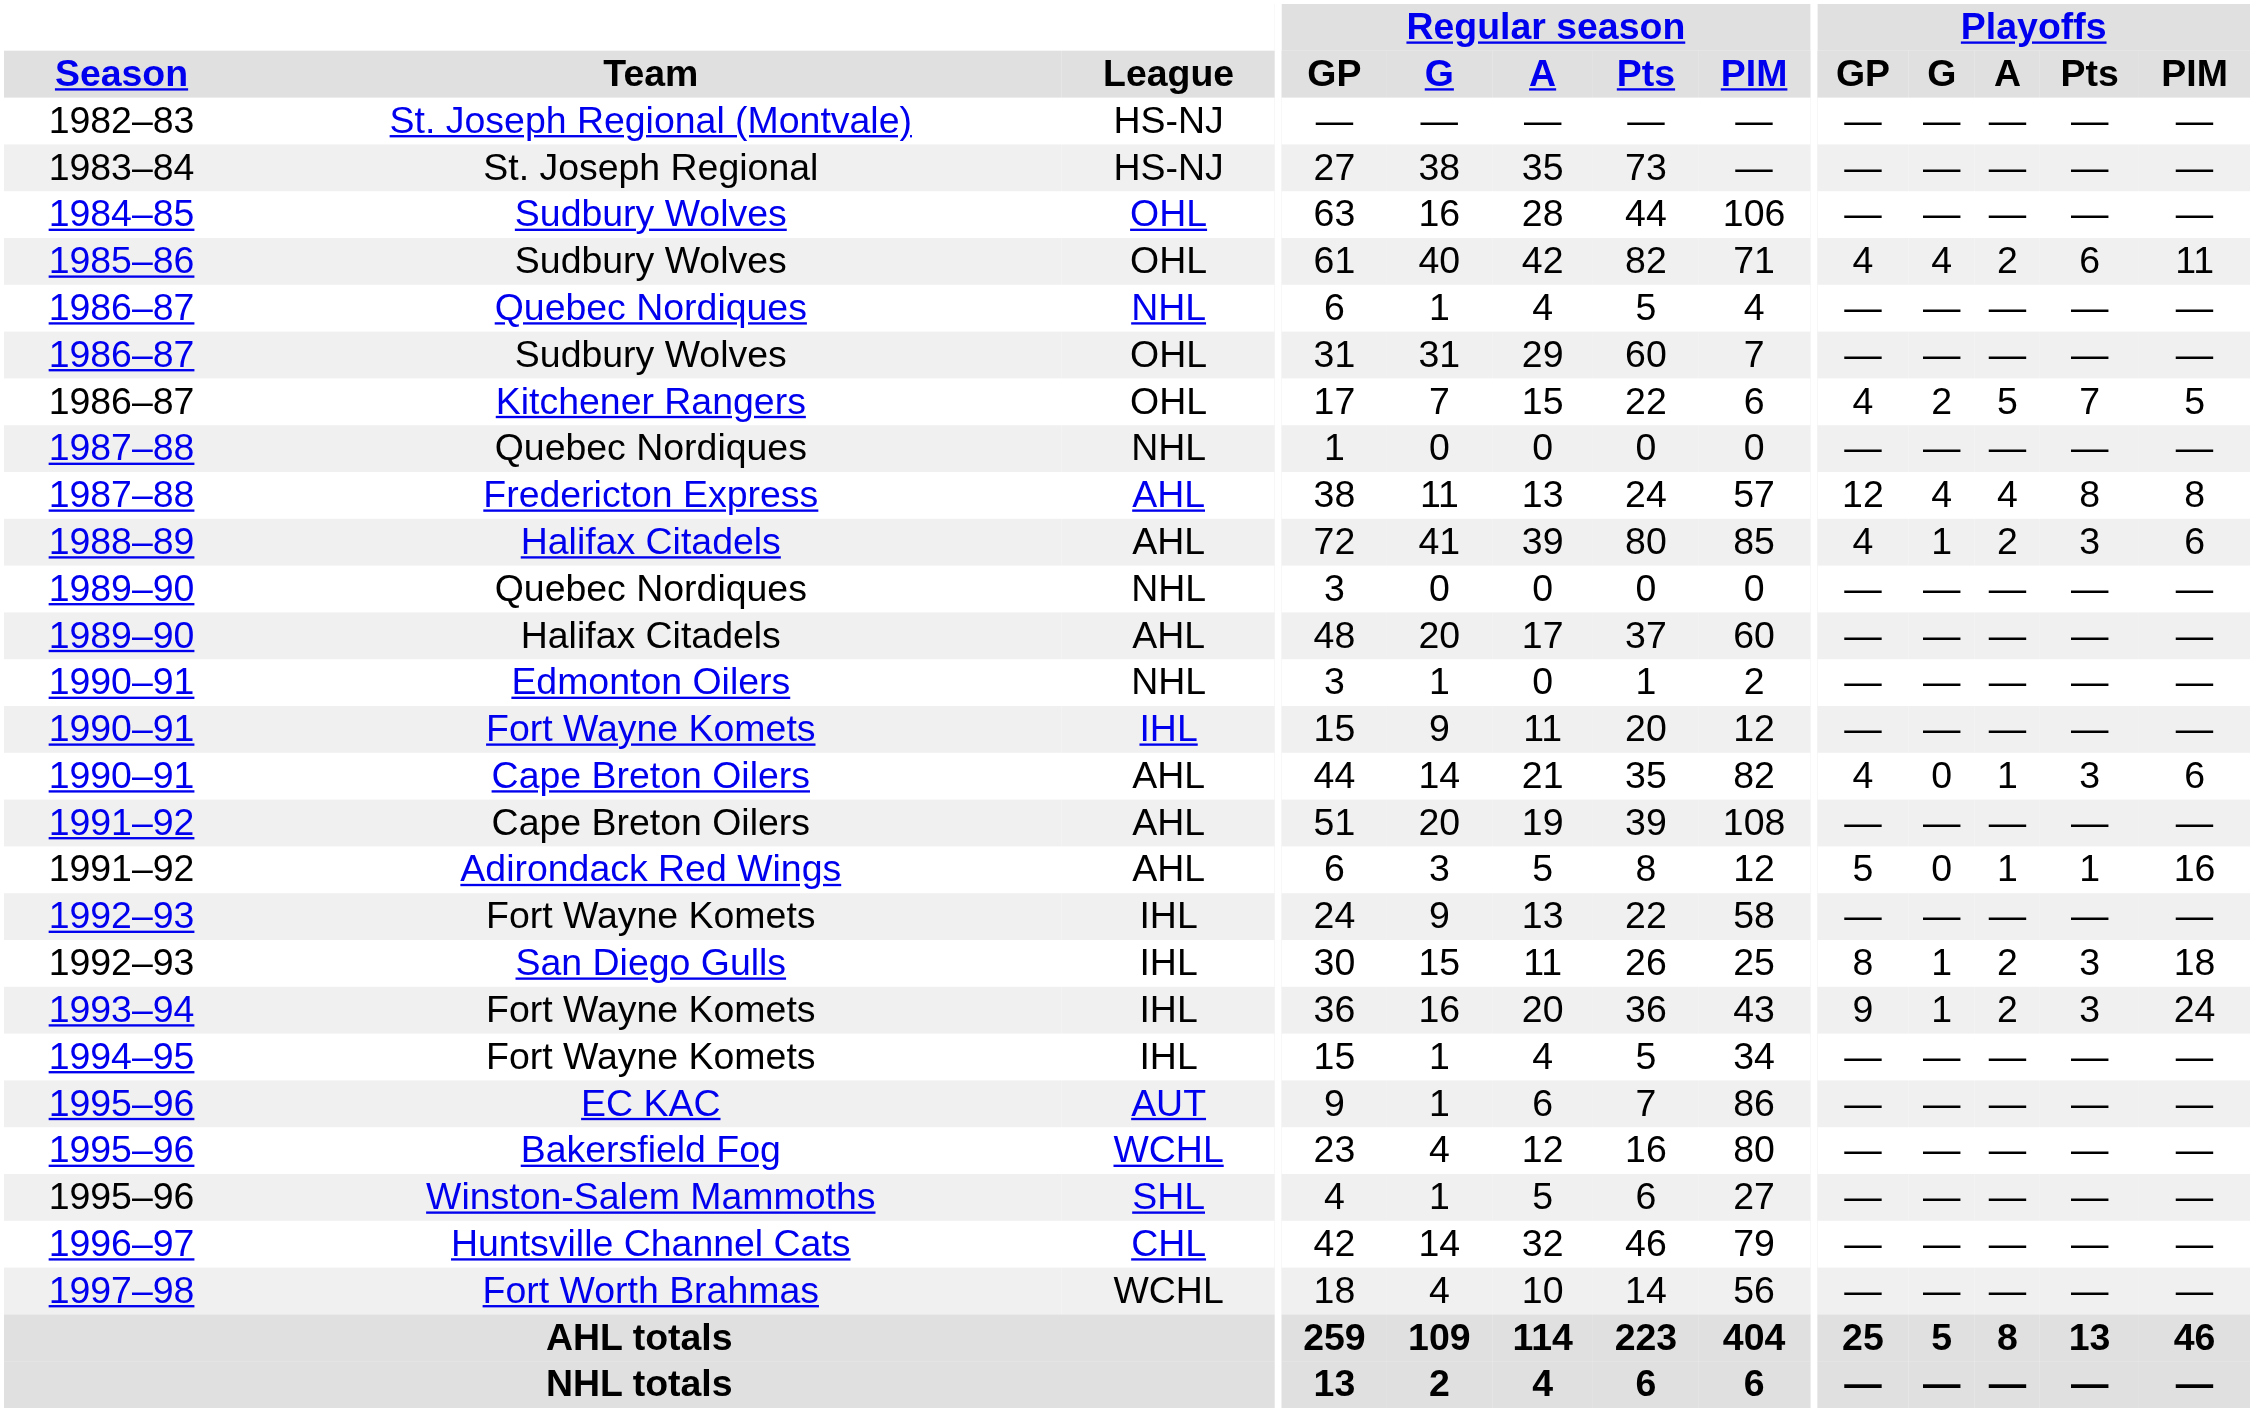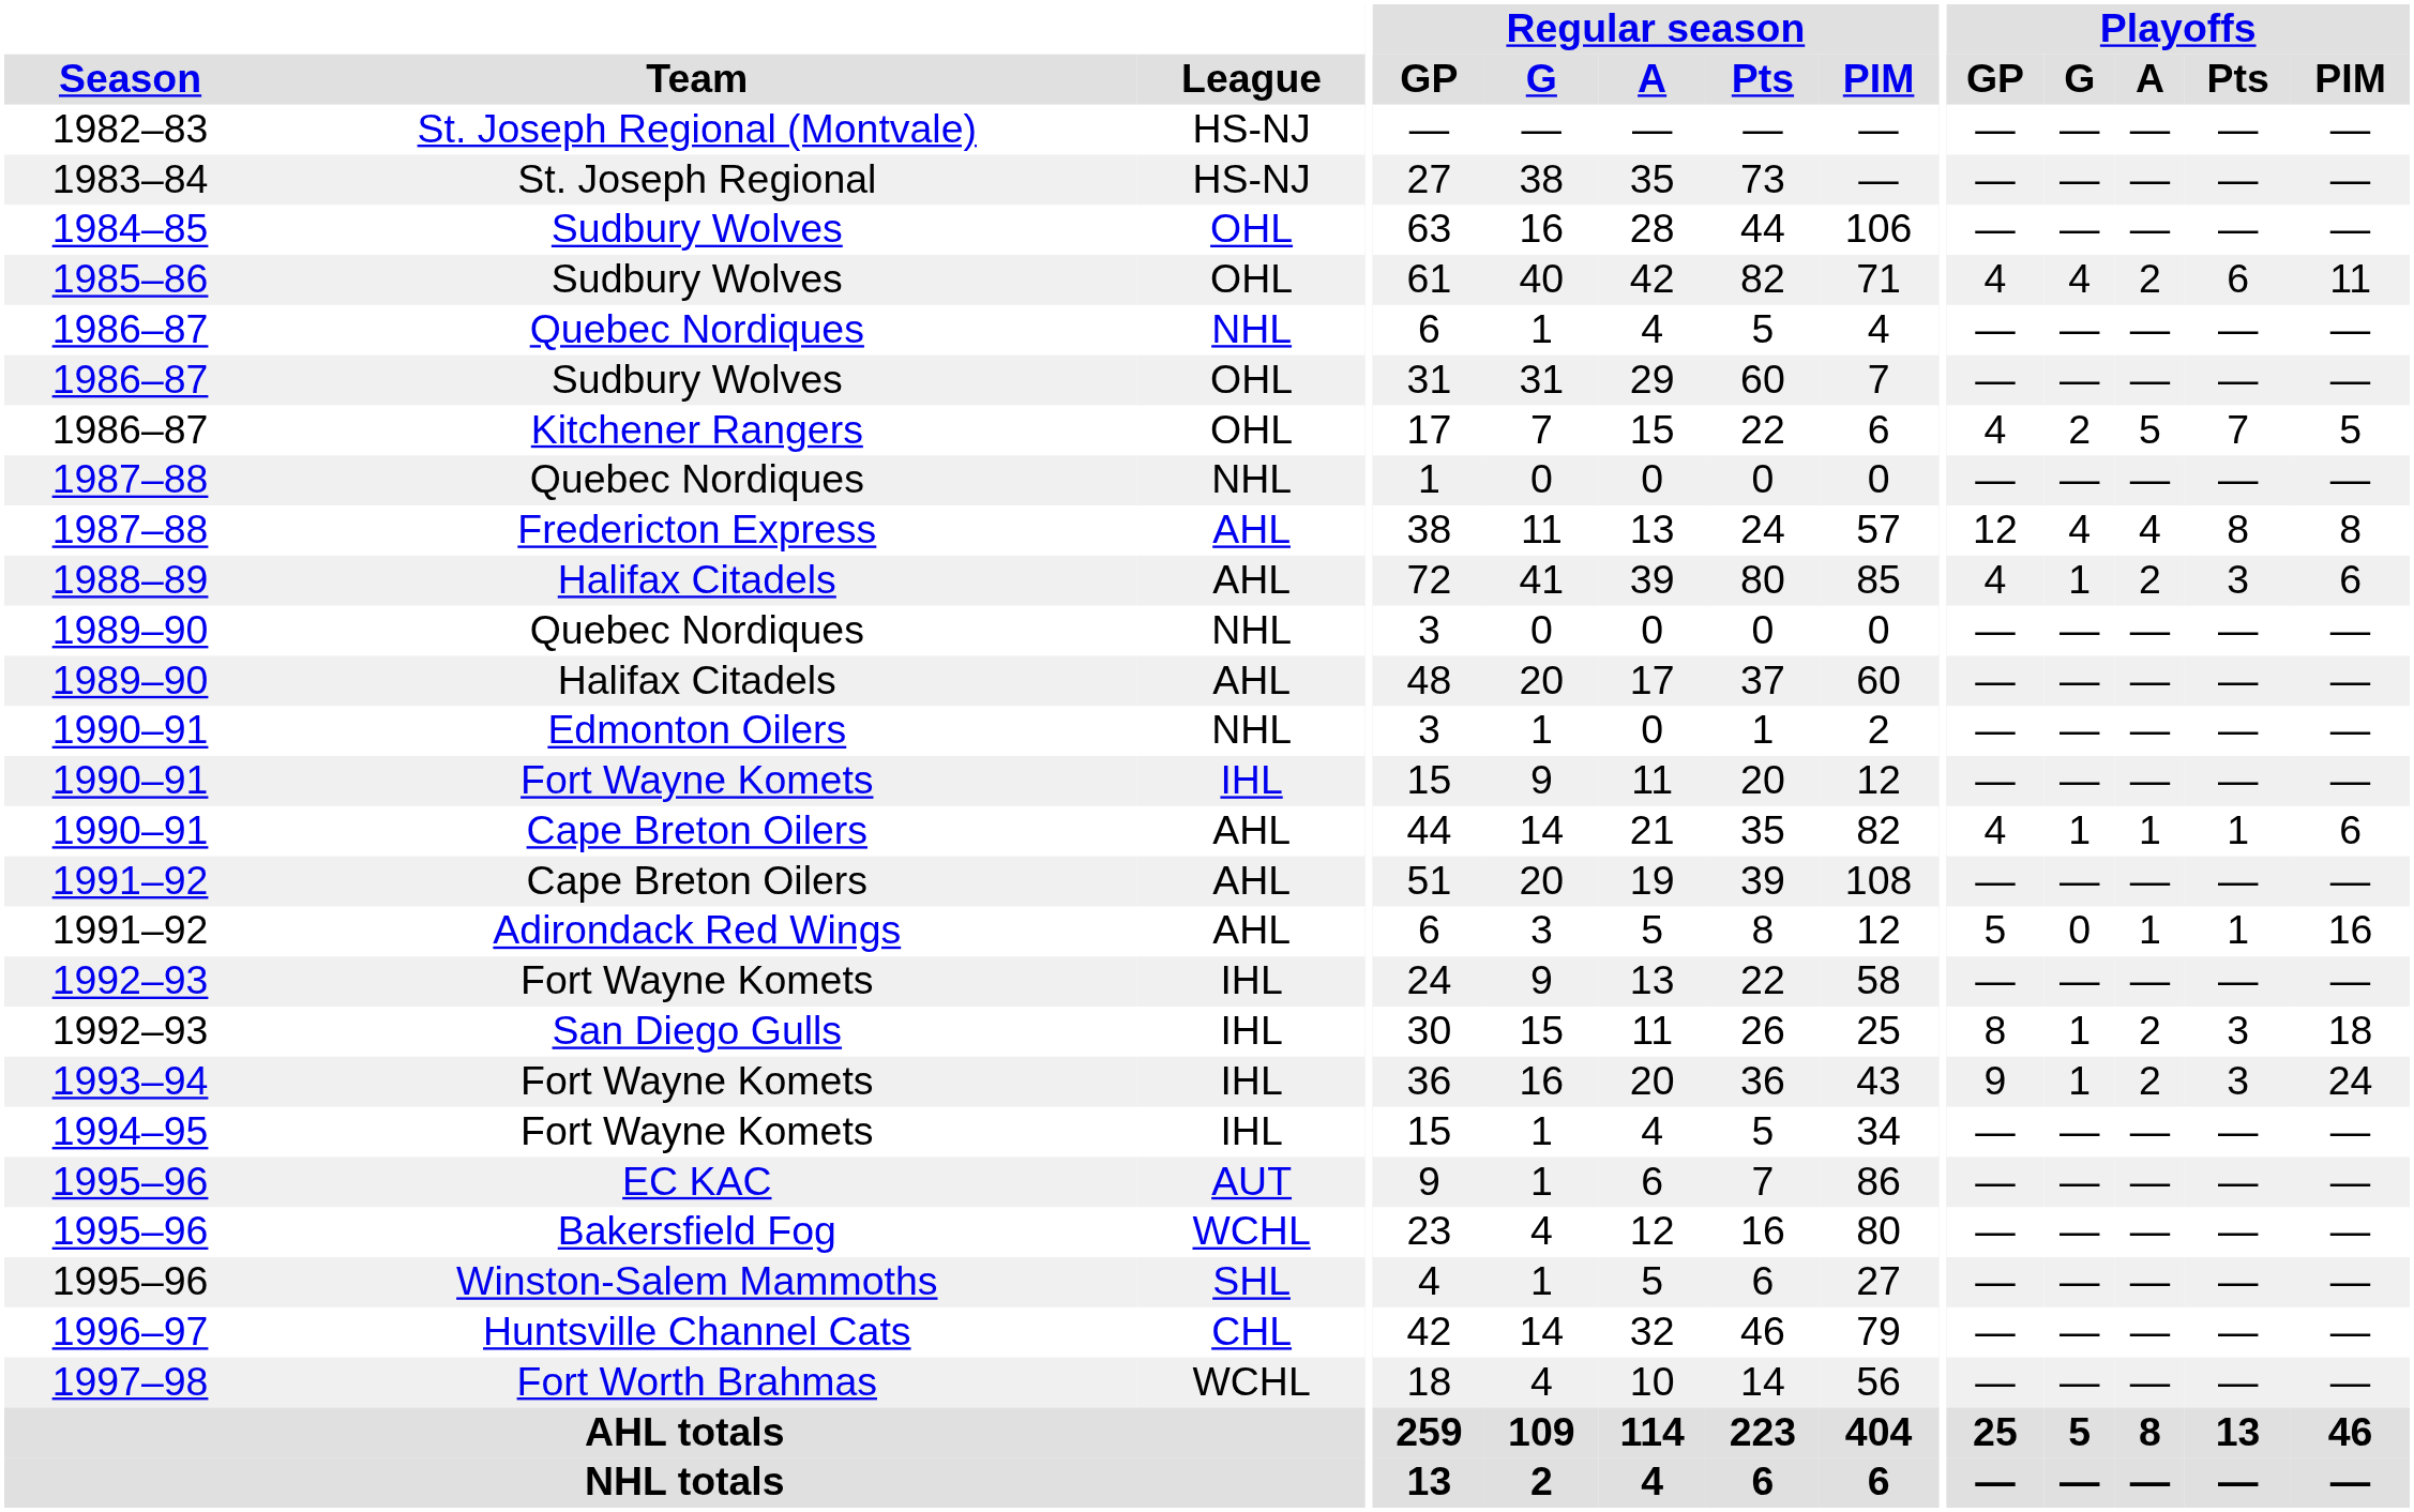 <table border="0" cellpadding="1" cellspacing="0" style="text-align:center; width:60em">
 <tr bgcolor="#e0e0e0">
 <th colspan="3" bgcolor="#ffffff"></th>
 <th rowspan="100" bgcolor="#ffffff"></th>
 <th colspan="5"><a href='#'>Regular season</a></th>
 <th rowspan="100" bgcolor="#ffffff"></th>
 <th colspan="5"><a href='#'>Playoffs</a></th>
 </tr>
 <tr bgcolor="#e0e0e0">
 <th><a href='#'>Season</a></th>
 <th>Team</th>
 <th>League</th>
 <th>GP</th>
 <th><a href='#'>G</a></th>
 <th><a href='#'>A</a></th>
 <th><a href='#'>Pts</a></th>
 <th><a href='#'>PIM</a></th>
 <th>GP</th>
 <th>G</th>
 <th>A</th>
 <th>Pts</th>
 <th>PIM</th>
 </tr>
 <tr>
 <td>1982–83</td>
 <td><a href='#'>St. Joseph Regional (Montvale)</a></td>
 <td>HS-NJ</td>
 <td>—</td>
 <td>—</td>
 <td>—</td>
 <td>—</td>
 <td>—</td>
 <td>—</td>
 <td>—</td>
 <td>—</td>
 <td>—</td>
 <td>—</td>
 </tr>
 <tr bgcolor="#f0f0f0">
 <td>1983–84</td>
 <td>St. Joseph Regional</td>
 <td>HS-NJ</td>
 <td>27</td>
 <td>38</td>
 <td>35</td>
 <td>73</td>
 <td>—</td>
 <td>—</td>
 <td>—</td>
 <td>—</td>
 <td>—</td>
 <td>—</td>
 </tr>
 <tr>
 <td><a href='#'>1984–85</a></td>
 <td><a href='#'>Sudbury Wolves</a></td>
 <td><a href='#'>OHL</a></td>
 <td>63</td>
 <td>16</td>
 <td>28</td>
 <td>44</td>
 <td>106</td>
 <td>—</td>
 <td>—</td>
 <td>—</td>
 <td>—</td>
 <td>—</td>
 </tr>
 <tr bgcolor="#f0f0f0">
 <td><a href='#'>1985–86</a></td>
 <td>Sudbury Wolves</td>
 <td>OHL</td>
 <td>61</td>
 <td>40</td>
 <td>42</td>
 <td>82</td>
 <td>71</td>
 <td>4</td>
 <td>4</td>
 <td>2</td>
 <td>6</td>
 <td>11</td>
 </tr>
 <tr>
 <td><a href='#'>1986–87</a></td>
 <td><a href='#'>Quebec Nordiques</a></td>
 <td><a href='#'>NHL</a></td>
 <td>6</td>
 <td>1</td>
 <td>4</td>
 <td>5</td>
 <td>4</td>
 <td>—</td>
 <td>—</td>
 <td>—</td>
 <td>—</td>
 <td>—</td>
 </tr>
 <tr bgcolor="#f0f0f0">
 <td><a href='#'>1986–87</a></td>
 <td>Sudbury Wolves</td>
 <td>OHL</td>
 <td>31</td>
 <td>31</td>
 <td>29</td>
 <td>60</td>
 <td>7</td>
 <td>—</td>
 <td>—</td>
 <td>—</td>
 <td>—</td>
 <td>—</td>
 </tr>
 <tr>
 <td>1986–87</td>
 <td><a href='#'>Kitchener Rangers</a></td>
 <td>OHL</td>
 <td>17</td>
 <td>7</td>
 <td>15</td>
 <td>22</td>
 <td>6</td>
 <td>4</td>
 <td>2</td>
 <td>5</td>
 <td>7</td>
 <td>5</td>
 </tr>
 <tr bgcolor="#f0f0f0">
 <td><a href='#'>1987–88</a></td>
 <td>Quebec Nordiques</td>
 <td>NHL</td>
 <td>1</td>
 <td>0</td>
 <td>0</td>
 <td>0</td>
 <td>0</td>
 <td>—</td>
 <td>—</td>
 <td>—</td>
 <td>—</td>
 <td>—</td>
 </tr>
 <tr>
 <td><a href='#'>1987–88</a></td>
 <td><a href='#'>Fredericton Express</a></td>
 <td><a href='#'>AHL</a></td>
 <td>38</td>
 <td>11</td>
 <td>13</td>
 <td>24</td>
 <td>57</td>
 <td>12</td>
 <td>4</td>
 <td>4</td>
 <td>8</td>
 <td>8</td>
 </tr>
 <tr bgcolor="#f0f0f0">
 <td><a href='#'>1988–89</a></td>
 <td><a href='#'>Halifax Citadels</a></td>
 <td>AHL</td>
 <td>72</td>
 <td>41</td>
 <td>39</td>
 <td>80</td>
 <td>85</td>
 <td>4</td>
 <td>1</td>
 <td>2</td>
 <td>3</td>
 <td>6</td>
 </tr>
 <tr>
 <td><a href='#'>1989–90</a></td>
 <td>Quebec Nordiques</td>
 <td>NHL</td>
 <td>3</td>
 <td>0</td>
 <td>0</td>
 <td>0</td>
 <td>0</td>
 <td>—</td>
 <td>—</td>
 <td>—</td>
 <td>—</td>
 <td>—</td>
 </tr>
 <tr bgcolor="#f0f0f0">
 <td><a href='#'>1989–90</a></td>
 <td>Halifax Citadels</td>
 <td>AHL</td>
 <td>48</td>
 <td>20</td>
 <td>17</td>
 <td>37</td>
 <td>60</td>
 <td>—</td>
 <td>—</td>
 <td>—</td>
 <td>—</td>
 <td>—</td>
 </tr>
 <tr>
 <td><a href='#'>1990–91</a></td>
 <td><a href='#'>Edmonton Oilers</a></td>
 <td>NHL</td>
 <td>3</td>
 <td>1</td>
 <td>0</td>
 <td>1</td>
 <td>2</td>
 <td>—</td>
 <td>—</td>
 <td>—</td>
 <td>—</td>
 <td>—</td>
 </tr>
 <tr bgcolor="#f0f0f0">
 <td><a href='#'>1990–91</a></td>
 <td><a href='#'>Fort Wayne Komets</a></td>
 <td><a href='#'>IHL</a></td>
 <td>15</td>
 <td>9</td>
 <td>11</td>
 <td>20</td>
 <td>12</td>
 <td>—</td>
 <td>—</td>
 <td>—</td>
 <td>—</td>
 <td>—</td>
 </tr>
 <tr>
 <td><a href='#'>1990–91</a></td>
 <td><a href='#'>Cape Breton Oilers</a></td>
 <td>AHL</td>
 <td>44</td>
 <td>14</td>
 <td>21</td>
 <td>35</td>
 <td>82</td>
 <td>4</td>
-<td>0</td>
 <td>1</td>
-<td>3</td>
+<td>1</td>
+<td>1</td>
 <td>6</td>
 </tr>
 <tr bgcolor="#f0f0f0">
 <td><a href='#'>1991–92</a></td>
 <td>Cape Breton Oilers</td>
 <td>AHL</td>
 <td>51</td>
 <td>20</td>
 <td>19</td>
 <td>39</td>
 <td>108</td>
 <td>—</td>
 <td>—</td>
 <td>—</td>
 <td>—</td>
 <td>—</td>
 </tr>
 <tr>
 <td>1991–92</td>
 <td><a href='#'>Adirondack Red Wings</a></td>
 <td>AHL</td>
 <td>6</td>
 <td>3</td>
 <td>5</td>
 <td>8</td>
 <td>12</td>
 <td>5</td>
 <td>0</td>
 <td>1</td>
 <td>1</td>
 <td>16</td>
 </tr>
 <tr bgcolor="#f0f0f0">
 <td><a href='#'>1992–93</a></td>
 <td>Fort Wayne Komets</td>
 <td>IHL</td>
 <td>24</td>
 <td>9</td>
 <td>13</td>
 <td>22</td>
 <td>58</td>
 <td>—</td>
 <td>—</td>
 <td>—</td>
 <td>—</td>
 <td>—</td>
 </tr>
 <tr>
 <td>1992–93</td>
 <td><a href='#'>San Diego Gulls</a></td>
 <td>IHL</td>
 <td>30</td>
 <td>15</td>
 <td>11</td>
 <td>26</td>
 <td>25</td>
 <td>8</td>
 <td>1</td>
 <td>2</td>
 <td>3</td>
 <td>18</td>
 </tr>
 <tr bgcolor="#f0f0f0">
 <td><a href='#'>1993–94</a></td>
 <td>Fort Wayne Komets</td>
 <td>IHL</td>
 <td>36</td>
 <td>16</td>
 <td>20</td>
 <td>36</td>
 <td>43</td>
 <td>9</td>
 <td>1</td>
 <td>2</td>
 <td>3</td>
 <td>24</td>
 </tr>
 <tr>
 <td><a href='#'>1994–95</a></td>
 <td>Fort Wayne Komets</td>
 <td>IHL</td>
 <td>15</td>
 <td>1</td>
 <td>4</td>
 <td>5</td>
 <td>34</td>
 <td>—</td>
 <td>—</td>
 <td>—</td>
 <td>—</td>
 <td>—</td>
 </tr>
 <tr bgcolor="#f0f0f0">
 <td><a href='#'>1995–96</a></td>
 <td><a href='#'>EC KAC</a></td>
 <td><a href='#'>AUT</a></td>
 <td>9</td>
 <td>1</td>
 <td>6</td>
 <td>7</td>
 <td>86</td>
 <td>—</td>
 <td>—</td>
 <td>—</td>
 <td>—</td>
 <td>—</td>
 </tr>
 <tr>
 <td><a href='#'>1995–96</a></td>
 <td><a href='#'>Bakersfield Fog</a></td>
 <td><a href='#'>WCHL</a></td>
 <td>23</td>
 <td>4</td>
 <td>12</td>
 <td>16</td>
 <td>80</td>
 <td>—</td>
 <td>—</td>
 <td>—</td>
 <td>—</td>
 <td>—</td>
 </tr>
 <tr bgcolor="#f0f0f0">
 <td>1995–96</td>
 <td><a href='#'>Winston-Salem Mammoths</a></td>
 <td><a href='#'>SHL</a></td>
 <td>4</td>
 <td>1</td>
 <td>5</td>
 <td>6</td>
 <td>27</td>
 <td>—</td>
 <td>—</td>
 <td>—</td>
 <td>—</td>
 <td>—</td>
 </tr>
 <tr>
 <td><a href='#'>1996–97</a></td>
 <td><a href='#'>Huntsville Channel Cats</a></td>
 <td><a href='#'>CHL</a></td>
 <td>42</td>
 <td>14</td>
 <td>32</td>
 <td>46</td>
 <td>79</td>
 <td>—</td>
 <td>—</td>
 <td>—</td>
 <td>—</td>
 <td>—</td>
 </tr>
 <tr bgcolor="#f0f0f0">
 <td><a href='#'>1997–98</a></td>
 <td><a href='#'>Fort Worth Brahmas</a></td>
 <td>WCHL</td>
 <td>18</td>
 <td>4</td>
 <td>10</td>
 <td>14</td>
 <td>56</td>
 <td>—</td>
 <td>—</td>
 <td>—</td>
 <td>—</td>
 <td>—</td>
 </tr>
 <tr bgcolor="#e0e0e0">
 <th colspan="3">AHL totals</th>
 <th>259</th>
 <th>109</th>
 <th>114</th>
 <th>223</th>
 <th>404</th>
 <th>25</th>
 <th>5</th>
 <th>8</th>
 <th>13</th>
 <th>46</th>
 </tr>
 <tr bgcolor="#e0e0e0">
 <th colspan="3">NHL totals</th>
 <th>13</th>
 <th>2</th>
 <th>4</th>
 <th>6</th>
 <th>6</th>
 <th>—</th>
 <th>—</th>
 <th>—</th>
 <th>—</th>
 <th>—</th>
 </tr>
 </table>
